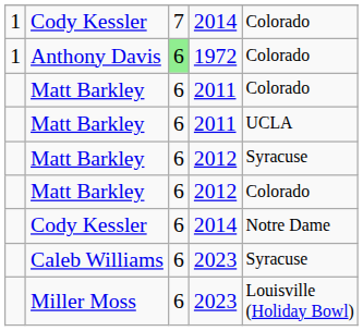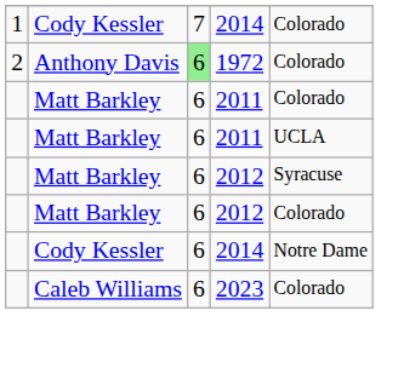 <table class="wikitable">
 <tr>
 </tr>
 <tr>
 <td>1</td>
 <td><a href='#'>Cody Kessler</a></td>
 <td><abbr>7</abbr></td>
 <td><a href='#'>2014</a></td>
 <td style="font-size:80%;">Colorado</td>
 </tr>
 <tr>
-<td>1</td>
+<td>2</td>
 <td><a href='#'>Anthony Davis</a></td>
 <td style="background: lightgreen;"><abbr>6</abbr></td>
 <td><a href='#'>1972</a></td>
 <td style="font-size:80%;">Colorado</td>
 </tr>
 <tr>
 <td></td>
 <td><a href='#'>Matt Barkley</a></td>
 <td><abbr>6</abbr></td>
 <td><a href='#'>2011</a></td>
 <td style="font-size:80%;">Colorado</td>
 </tr>
 <tr>
 <td></td>
 <td><a href='#'>Matt Barkley</a></td>
 <td><abbr>6</abbr></td>
 <td><a href='#'>2011</a></td>
 <td style="font-size:80%;">UCLA</td>
 </tr>
 <tr>
 <td></td>
 <td><a href='#'>Matt Barkley</a></td>
 <td><abbr>6</abbr></td>
 <td><a href='#'>2012</a></td>
 <td style="font-size:80%;">Syracuse</td>
 </tr>
 <tr>
 <td></td>
 <td><a href='#'>Matt Barkley</a></td>
 <td><abbr>6</abbr></td>
 <td><a href='#'>2012</a></td>
 <td style="font-size:80%;">Colorado</td>
 </tr>
 <tr>
 <td></td>
 <td><a href='#'>Cody Kessler</a></td>
 <td><abbr>6</abbr></td>
 <td><a href='#'>2014</a></td>
 <td style="font-size:80%;">Notre Dame</td>
 </tr>
 <tr>
 <td></td>
 <td><a href='#'>Caleb Williams</a></td>
 <td><abbr>6</abbr></td>
 <td><a href='#'>2023</a></td>
-<td style="font-size:80%;">Syracuse</td>
-</tr>
-<tr>
-<td></td>
-<td><a href='#'>Miller Moss</a></td>
-<td><abbr>6</abbr></td>
-<td><a href='#'>2023</a></td>
-<td style="font-size:80%;">Louisville<br>(<a href='#'>Holiday Bowl</a>)</td>
+<td style="font-size:80%;">Colorado</td>
 </tr>
 </table>
